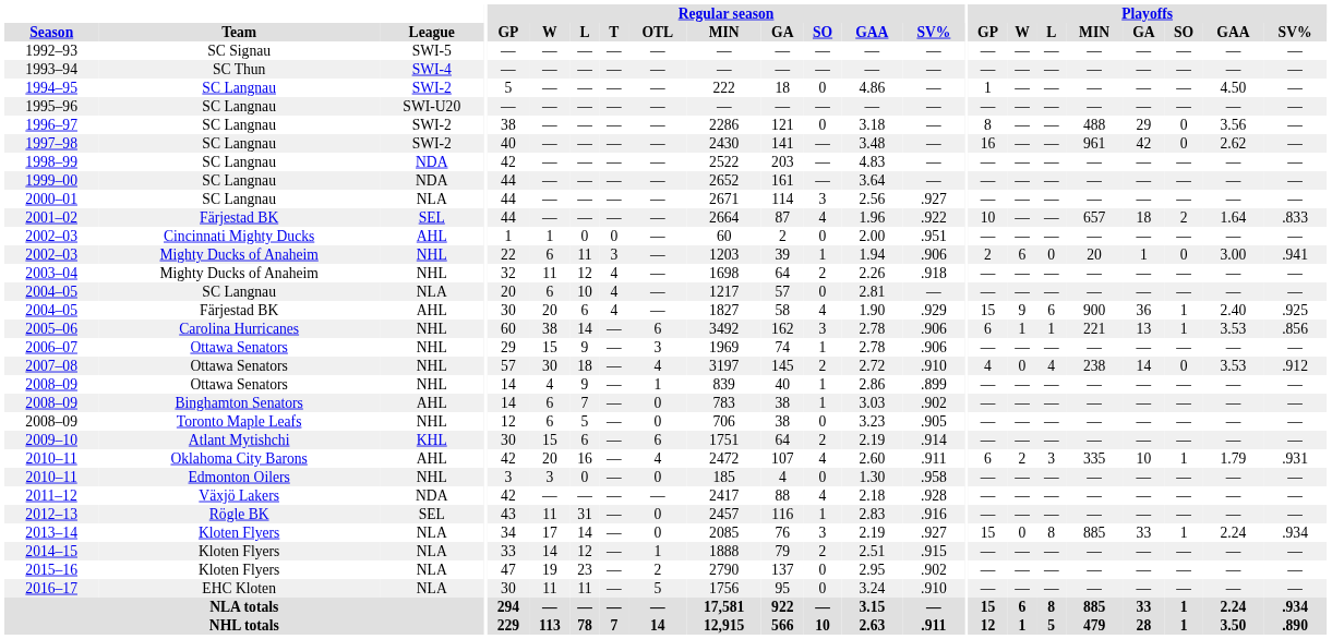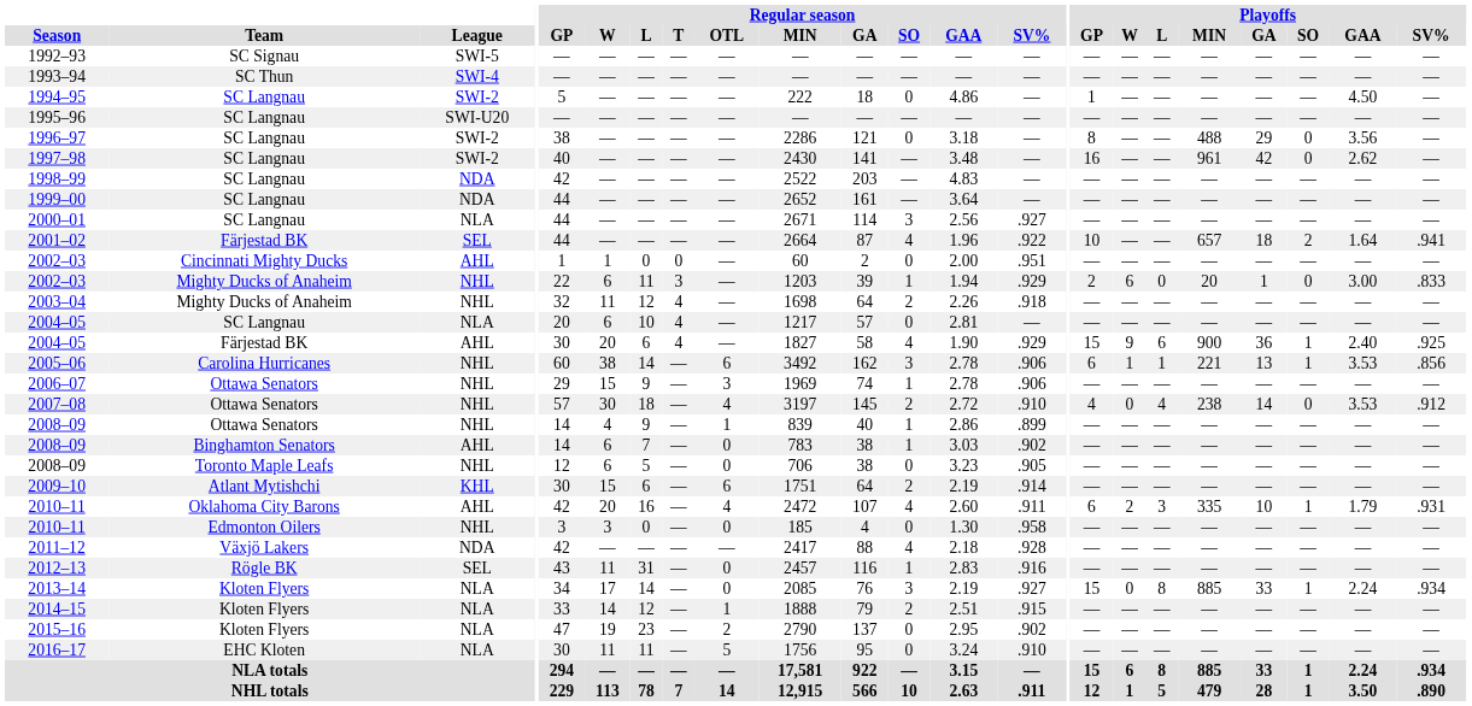 <table border="0" cellpadding="1" cellspacing="0" style="width:90%; text-align:center;">
 <tr bgcolor="#e0e0e0">
 <th colspan="3" bgcolor="#ffffff"></th>
 <th rowspan="99" bgcolor="#ffffff"></th>
 <th colspan="10" bgcolor="#e0e0e0"><a href='#'>Regular season</a></th>
 <th rowspan="99" bgcolor="#ffffff"></th>
 <th colspan="8" bgcolor="#e0e0e0"><a href='#'>Playoffs</a></th>
 </tr>
 <tr bgcolor="#e0e0e0">
 <th><a href='#'>Season</a></th>
 <th>Team</th>
 <th>League</th>
 <th>GP</th>
 <th>W</th>
 <th>L</th>
 <th>T</th>
 <th>OTL</th>
 <th>MIN</th>
 <th>GA</th>
 <th><a href='#'>SO</a></th>
 <th><a href='#'>GAA</a></th>
 <th><a href='#'>SV%</a></th>
 <th>GP</th>
 <th>W</th>
 <th>L</th>
 <th>MIN</th>
 <th>GA</th>
 <th>SO</th>
 <th>GAA</th>
 <th>SV%</th>
 </tr>
 <tr>
 <td>1992–93</td>
 <td>SC Signau</td>
 <td>SWI-5</td>
 <td>—</td>
 <td>—</td>
 <td>—</td>
 <td>—</td>
 <td>—</td>
 <td>—</td>
 <td>—</td>
 <td>—</td>
 <td>—</td>
 <td>—</td>
 <td>—</td>
 <td>—</td>
 <td>—</td>
 <td>—</td>
 <td>—</td>
 <td>—</td>
 <td>—</td>
 <td>—</td>
 </tr>
 <tr bgcolor="#f0f0f0">
 <td>1993–94</td>
 <td>SC Thun</td>
 <td><a href='#'>SWI-4</a></td>
 <td>—</td>
 <td>—</td>
 <td>—</td>
 <td>—</td>
 <td>—</td>
 <td>—</td>
 <td>—</td>
 <td>—</td>
 <td>—</td>
 <td>—</td>
 <td>—</td>
 <td>—</td>
 <td>—</td>
 <td>—</td>
 <td>—</td>
 <td>—</td>
 <td>—</td>
 <td>—</td>
 </tr>
 <tr>
 <td><a href='#'>1994–95</a></td>
 <td><a href='#'>SC Langnau</a></td>
 <td><a href='#'>SWI-2</a></td>
 <td>5</td>
 <td>—</td>
 <td>—</td>
 <td>—</td>
 <td>—</td>
 <td>222</td>
 <td>18</td>
 <td>0</td>
 <td>4.86</td>
 <td>—</td>
 <td>1</td>
 <td>—</td>
 <td>—</td>
 <td>—</td>
 <td>—</td>
 <td>—</td>
 <td>4.50</td>
 <td>—</td>
 </tr>
 <tr bgcolor="#f0f0f0">
 <td>1995–96</td>
 <td>SC Langnau</td>
 <td>SWI-U20</td>
 <td>—</td>
 <td>—</td>
 <td>—</td>
 <td>—</td>
 <td>—</td>
 <td>—</td>
 <td>—</td>
 <td>—</td>
 <td>—</td>
 <td>—</td>
 <td>—</td>
 <td>—</td>
 <td>—</td>
 <td>—</td>
 <td>—</td>
 <td>—</td>
 <td>—</td>
 <td>—</td>
 </tr>
 <tr>
 <td><a href='#'>1996–97</a></td>
 <td>SC Langnau</td>
 <td>SWI-2</td>
 <td>38</td>
 <td>—</td>
 <td>—</td>
 <td>—</td>
 <td>—</td>
 <td>2286</td>
 <td>121</td>
 <td>0</td>
 <td>3.18</td>
 <td>—</td>
 <td>8</td>
 <td>—</td>
 <td>—</td>
 <td>488</td>
 <td>29</td>
 <td>0</td>
 <td>3.56</td>
 <td>—</td>
 </tr>
 <tr bgcolor="#f0f0f0">
 <td><a href='#'>1997–98</a></td>
 <td>SC Langnau</td>
 <td>SWI-2</td>
 <td>40</td>
 <td>—</td>
 <td>—</td>
 <td>—</td>
 <td>—</td>
 <td>2430</td>
 <td>141</td>
 <td>—</td>
 <td>3.48</td>
 <td>—</td>
 <td>16</td>
 <td>—</td>
 <td>—</td>
 <td>961</td>
 <td>42</td>
 <td>0</td>
 <td>2.62</td>
 <td>—</td>
 </tr>
 <tr>
 <td><a href='#'>1998–99</a></td>
 <td>SC Langnau</td>
 <td><a href='#'>NDA</a></td>
 <td>42</td>
 <td>—</td>
 <td>—</td>
 <td>—</td>
 <td>—</td>
 <td>2522</td>
 <td>203</td>
 <td>—</td>
 <td>4.83</td>
 <td>—</td>
 <td>—</td>
 <td>—</td>
 <td>—</td>
 <td>—</td>
 <td>—</td>
 <td>—</td>
 <td>—</td>
 <td>—</td>
 </tr>
 <tr bgcolor="#f0f0f0">
 <td><a href='#'>1999–00</a></td>
 <td>SC Langnau</td>
 <td>NDA</td>
 <td>44</td>
 <td>—</td>
 <td>—</td>
 <td>—</td>
 <td>—</td>
 <td>2652</td>
 <td>161</td>
 <td>—</td>
 <td>3.64</td>
 <td>—</td>
 <td>—</td>
 <td>—</td>
 <td>—</td>
 <td>—</td>
 <td>—</td>
 <td>—</td>
 <td>—</td>
 <td>—</td>
 </tr>
 <tr>
 <td><a href='#'>2000–01</a></td>
 <td>SC Langnau</td>
 <td>NLA</td>
 <td>44</td>
 <td>—</td>
 <td>—</td>
 <td>—</td>
 <td>—</td>
 <td>2671</td>
 <td>114</td>
 <td>3</td>
 <td>2.56</td>
 <td>.927</td>
 <td>—</td>
 <td>—</td>
 <td>—</td>
 <td>—</td>
 <td>—</td>
 <td>—</td>
 <td>—</td>
 <td>—</td>
 </tr>
 <tr bgcolor="#f0f0f0">
 <td><a href='#'>2001–02</a></td>
 <td><a href='#'>Färjestad BK</a></td>
 <td><a href='#'>SEL</a></td>
 <td>44</td>
 <td>—</td>
 <td>—</td>
 <td>—</td>
 <td>—</td>
 <td>2664</td>
 <td>87</td>
 <td>4</td>
 <td>1.96</td>
 <td>.922</td>
 <td>10</td>
 <td>—</td>
 <td>—</td>
 <td>657</td>
 <td>18</td>
 <td>2</td>
 <td>1.64</td>
-<td>.833</td>
+<td>.941</td>
 </tr>
 <tr>
 <td><a href='#'>2002–03</a></td>
 <td><a href='#'>Cincinnati Mighty Ducks</a></td>
 <td><a href='#'>AHL</a></td>
 <td>1</td>
 <td>1</td>
 <td>0</td>
 <td>0</td>
 <td>—</td>
 <td>60</td>
 <td>2</td>
 <td>0</td>
 <td>2.00</td>
 <td>.951</td>
 <td>—</td>
 <td>—</td>
 <td>—</td>
 <td>—</td>
 <td>—</td>
 <td>—</td>
 <td>—</td>
 <td>—</td>
 </tr>
 <tr bgcolor="#f0f0f0">
 <td><a href='#'>2002–03</a></td>
 <td><a href='#'>Mighty Ducks of Anaheim</a></td>
 <td><a href='#'>NHL</a></td>
 <td>22</td>
 <td>6</td>
 <td>11</td>
 <td>3</td>
 <td>—</td>
 <td>1203</td>
 <td>39</td>
 <td>1</td>
 <td>1.94</td>
-<td>.906</td>
+<td>.929</td>
 <td>2</td>
 <td>6</td>
 <td>0</td>
 <td>20</td>
 <td>1</td>
 <td>0</td>
 <td>3.00</td>
-<td>.941</td>
+<td>.833</td>
 </tr>
 <tr>
 <td><a href='#'>2003–04</a></td>
 <td>Mighty Ducks of Anaheim</td>
 <td>NHL</td>
 <td>32</td>
 <td>11</td>
 <td>12</td>
 <td>4</td>
 <td>—</td>
 <td>1698</td>
 <td>64</td>
 <td>2</td>
 <td>2.26</td>
 <td>.918</td>
 <td>—</td>
 <td>—</td>
 <td>—</td>
 <td>—</td>
 <td>—</td>
 <td>—</td>
 <td>—</td>
 <td>—</td>
 </tr>
 <tr bgcolor="#f0f0f0">
 <td><a href='#'>2004–05</a></td>
 <td>SC Langnau</td>
 <td>NLA</td>
 <td>20</td>
 <td>6</td>
 <td>10</td>
 <td>4</td>
 <td>—</td>
 <td>1217</td>
 <td>57</td>
 <td>0</td>
 <td>2.81</td>
 <td>—</td>
 <td>—</td>
 <td>—</td>
 <td>—</td>
 <td>—</td>
 <td>—</td>
 <td>—</td>
 <td>—</td>
 <td>—</td>
 </tr>
 <tr>
 <td><a href='#'>2004–05</a></td>
 <td>Färjestad BK</td>
 <td>AHL</td>
 <td>30</td>
 <td>20</td>
 <td>6</td>
 <td>4</td>
 <td>—</td>
 <td>1827</td>
 <td>58</td>
 <td>4</td>
 <td>1.90</td>
 <td>.929</td>
 <td>15</td>
 <td>9</td>
 <td>6</td>
 <td>900</td>
 <td>36</td>
 <td>1</td>
 <td>2.40</td>
 <td>.925</td>
 </tr>
 <tr bgcolor="#f0f0f0">
 <td><a href='#'>2005–06</a></td>
 <td><a href='#'>Carolina Hurricanes</a></td>
 <td>NHL</td>
 <td>60</td>
 <td>38</td>
 <td>14</td>
 <td>—</td>
 <td>6</td>
 <td>3492</td>
 <td>162</td>
 <td>3</td>
 <td>2.78</td>
 <td>.906</td>
 <td>6</td>
 <td>1</td>
 <td>1</td>
 <td>221</td>
 <td>13</td>
 <td>1</td>
 <td>3.53</td>
 <td>.856</td>
 </tr>
 <tr>
 <td><a href='#'>2006–07</a></td>
 <td><a href='#'>Ottawa Senators</a></td>
 <td>NHL</td>
 <td>29</td>
 <td>15</td>
 <td>9</td>
 <td>—</td>
 <td>3</td>
 <td>1969</td>
 <td>74</td>
 <td>1</td>
 <td>2.78</td>
 <td>.906</td>
 <td>—</td>
 <td>—</td>
 <td>—</td>
 <td>—</td>
 <td>—</td>
 <td>—</td>
 <td>—</td>
 <td>—</td>
 </tr>
 <tr bgcolor="#f0f0f0">
 <td><a href='#'>2007–08</a></td>
 <td>Ottawa Senators</td>
 <td>NHL</td>
 <td>57</td>
 <td>30</td>
 <td>18</td>
 <td>—</td>
 <td>4</td>
 <td>3197</td>
 <td>145</td>
 <td>2</td>
 <td>2.72</td>
 <td>.910</td>
 <td>4</td>
 <td>0</td>
 <td>4</td>
 <td>238</td>
 <td>14</td>
 <td>0</td>
 <td>3.53</td>
 <td>.912</td>
 </tr>
 <tr>
 <td><a href='#'>2008–09</a></td>
 <td>Ottawa Senators</td>
 <td>NHL</td>
 <td>14</td>
 <td>4</td>
 <td>9</td>
 <td>—</td>
 <td>1</td>
 <td>839</td>
 <td>40</td>
 <td>1</td>
 <td>2.86</td>
 <td>.899</td>
 <td>—</td>
 <td>—</td>
 <td>—</td>
 <td>—</td>
 <td>—</td>
 <td>—</td>
 <td>—</td>
 <td>—</td>
 </tr>
 <tr bgcolor="#f0f0f0">
 <td><a href='#'>2008–09</a></td>
 <td><a href='#'>Binghamton Senators</a></td>
 <td>AHL</td>
 <td>14</td>
 <td>6</td>
 <td>7</td>
 <td>—</td>
 <td>0</td>
 <td>783</td>
 <td>38</td>
 <td>1</td>
 <td>3.03</td>
 <td>.902</td>
 <td>—</td>
 <td>—</td>
 <td>—</td>
 <td>—</td>
 <td>—</td>
 <td>—</td>
 <td>—</td>
 <td>—</td>
 </tr>
 <tr>
 <td>2008–09</td>
 <td><a href='#'>Toronto Maple Leafs</a></td>
 <td>NHL</td>
 <td>12</td>
 <td>6</td>
 <td>5</td>
 <td>—</td>
 <td>0</td>
 <td>706</td>
 <td>38</td>
 <td>0</td>
 <td>3.23</td>
 <td>.905</td>
 <td>—</td>
 <td>—</td>
 <td>—</td>
 <td>—</td>
 <td>—</td>
 <td>—</td>
 <td>—</td>
 <td>—</td>
 </tr>
 <tr bgcolor="#f0f0f0">
 <td><a href='#'>2009–10</a></td>
 <td><a href='#'>Atlant Mytishchi</a></td>
 <td><a href='#'>KHL</a></td>
 <td>30</td>
 <td>15</td>
 <td>6</td>
 <td>—</td>
 <td>6</td>
 <td>1751</td>
 <td>64</td>
 <td>2</td>
 <td>2.19</td>
 <td>.914</td>
 <td>—</td>
 <td>—</td>
 <td>—</td>
 <td>—</td>
 <td>—</td>
 <td>—</td>
 <td>—</td>
 <td>—</td>
 </tr>
 <tr>
 <td><a href='#'>2010–11</a></td>
 <td><a href='#'>Oklahoma City Barons</a></td>
 <td>AHL</td>
 <td>42</td>
 <td>20</td>
 <td>16</td>
 <td>—</td>
 <td>4</td>
 <td>2472</td>
 <td>107</td>
 <td>4</td>
 <td>2.60</td>
 <td>.911</td>
 <td>6</td>
 <td>2</td>
 <td>3</td>
 <td>335</td>
 <td>10</td>
 <td>1</td>
 <td>1.79</td>
 <td>.931</td>
 </tr>
 <tr bgcolor="#f0f0f0">
 <td><a href='#'>2010–11</a></td>
 <td><a href='#'>Edmonton Oilers</a></td>
 <td>NHL</td>
 <td>3</td>
 <td>3</td>
 <td>0</td>
 <td>—</td>
 <td>0</td>
 <td>185</td>
 <td>4</td>
 <td>0</td>
 <td>1.30</td>
 <td>.958</td>
 <td>—</td>
 <td>—</td>
 <td>—</td>
 <td>—</td>
 <td>—</td>
 <td>—</td>
 <td>—</td>
 <td>—</td>
 </tr>
 <tr>
 <td><a href='#'>2011–12</a></td>
 <td><a href='#'>Växjö Lakers</a></td>
 <td>NDA</td>
 <td>42</td>
 <td>—</td>
 <td>—</td>
 <td>—</td>
 <td>—</td>
 <td>2417</td>
 <td>88</td>
 <td>4</td>
 <td>2.18</td>
 <td>.928</td>
 <td>—</td>
 <td>—</td>
 <td>—</td>
 <td>—</td>
 <td>—</td>
 <td>—</td>
 <td>—</td>
 <td>—</td>
 </tr>
 <tr bgcolor="#f0f0f0">
 <td><a href='#'>2012–13</a></td>
 <td><a href='#'>Rögle BK</a></td>
 <td>SEL</td>
 <td>43</td>
 <td>11</td>
 <td>31</td>
 <td>—</td>
 <td>0</td>
 <td>2457</td>
 <td>116</td>
 <td>1</td>
 <td>2.83</td>
 <td>.916</td>
 <td>—</td>
 <td>—</td>
 <td>—</td>
 <td>—</td>
 <td>—</td>
 <td>—</td>
 <td>—</td>
 <td>—</td>
 </tr>
 <tr>
 <td><a href='#'>2013–14</a></td>
 <td><a href='#'>Kloten Flyers</a></td>
 <td>NLA</td>
 <td>34</td>
 <td>17</td>
 <td>14</td>
 <td>—</td>
 <td>0</td>
 <td>2085</td>
 <td>76</td>
 <td>3</td>
 <td>2.19</td>
 <td>.927</td>
 <td>15</td>
 <td>0</td>
 <td>8</td>
 <td>885</td>
 <td>33</td>
 <td>1</td>
 <td>2.24</td>
 <td>.934</td>
 </tr>
 <tr bgcolor="#f0f0f0">
 <td><a href='#'>2014–15</a></td>
 <td>Kloten Flyers</td>
 <td>NLA</td>
 <td>33</td>
 <td>14</td>
 <td>12</td>
 <td>—</td>
 <td>1</td>
 <td>1888</td>
 <td>79</td>
 <td>2</td>
 <td>2.51</td>
 <td>.915</td>
 <td>—</td>
 <td>—</td>
 <td>—</td>
 <td>—</td>
 <td>—</td>
 <td>—</td>
 <td>—</td>
 <td>—</td>
 </tr>
 <tr>
 <td><a href='#'>2015–16</a></td>
 <td>Kloten Flyers</td>
 <td>NLA</td>
 <td>47</td>
 <td>19</td>
 <td>23</td>
 <td>—</td>
 <td>2</td>
 <td>2790</td>
 <td>137</td>
 <td>0</td>
 <td>2.95</td>
 <td>.902</td>
 <td>—</td>
 <td>—</td>
 <td>—</td>
 <td>—</td>
 <td>—</td>
 <td>—</td>
 <td>—</td>
 <td>—</td>
 </tr>
 <tr bgcolor="#f0f0f0">
 <td><a href='#'>2016–17</a></td>
 <td>EHC Kloten</td>
 <td>NLA</td>
 <td>30</td>
 <td>11</td>
 <td>11</td>
 <td>—</td>
 <td>5</td>
 <td>1756</td>
 <td>95</td>
 <td>0</td>
 <td>3.24</td>
 <td>.910</td>
 <td>—</td>
 <td>—</td>
 <td>—</td>
 <td>—</td>
 <td>—</td>
 <td>—</td>
 <td>—</td>
 <td>—</td>
 </tr>
 <tr bgcolor="#e0e0e0">
 <th colspan=3>NLA totals</th>
 <th>294</th>
 <th>—</th>
 <th>—</th>
 <th>—</th>
 <th>—</th>
 <th>17,581</th>
 <th>922</th>
 <th>—</th>
 <th>3.15</th>
 <th>—</th>
 <th>15</th>
 <th>6</th>
 <th>8</th>
 <th>885</th>
 <th>33</th>
 <th>1</th>
 <th>2.24</th>
 <th>.934</th>
 </tr>
 <tr bgcolor="#e0e0e0">
 <th colspan=3>NHL totals</th>
 <th>229</th>
 <th>113</th>
 <th>78</th>
 <th>7</th>
 <th>14</th>
 <th>12,915</th>
 <th>566</th>
 <th>10</th>
 <th>2.63</th>
 <th>.911</th>
 <th>12</th>
 <th>1</th>
 <th>5</th>
 <th>479</th>
 <th>28</th>
 <th>1</th>
 <th>3.50</th>
 <th>.890</th>
 </tr>
 </table>
